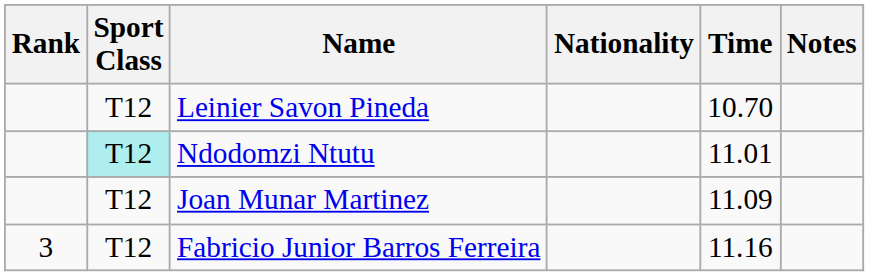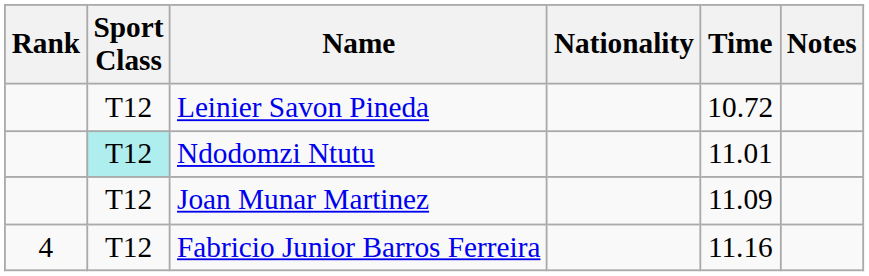 <table class="wikitable sortable" style="text-align:center">
 <tr>
 <th>Rank</th>
 <th>Sport<br>Class</th>
 <th>Name</th>
 <th>Nationality</th>
 <th>Time</th>
 <th>Notes</th>
 </tr>
 <tr>
 <td></td>
 <td>T12</td>
 <td align=left><a href='#'>Leinier Savon Pineda</a></td>
 <td align=left></td>
-<td>10.70</td>
+<td>10.72</td>
 <td></td>
 </tr>
 <tr>
 <td></td>
 <td style="background: paleturquoise;">T12</td>
 <td align=left><a href='#'>Ndodomzi Ntutu</a></td>
 <td align=left></td>
 <td>11.01</td>
 <td></td>
 </tr>
 <tr>
 <td></td>
 <td>T12</td>
 <td align=left><a href='#'>Joan Munar Martinez</a></td>
 <td align=left></td>
 <td>11.09</td>
 <td></td>
 </tr>
 <tr>
-<td>3</td>
+<td>4</td>
 <td>T12</td>
 <td align=left><a href='#'>Fabricio Junior Barros Ferreira</a></td>
 <td align=left></td>
 <td>11.16</td>
 <td></td>
 </tr>
 </table>
